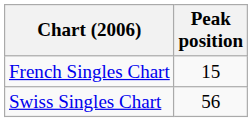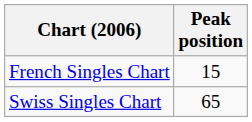 <table class="wikitable">
 <tr>
 <th>Chart (2006)</th>
 <th>Peak<br>position</th>
 </tr>
 <tr>
 <td><a href='#'>French Singles Chart</a></td>
 <td align="center">15</td>
 </tr>
 <tr>
 <td><a href='#'>Swiss Singles Chart</a></td>
-<td align="center">56</td>
+<td align="center">65</td>
 </tr>
 </table>
